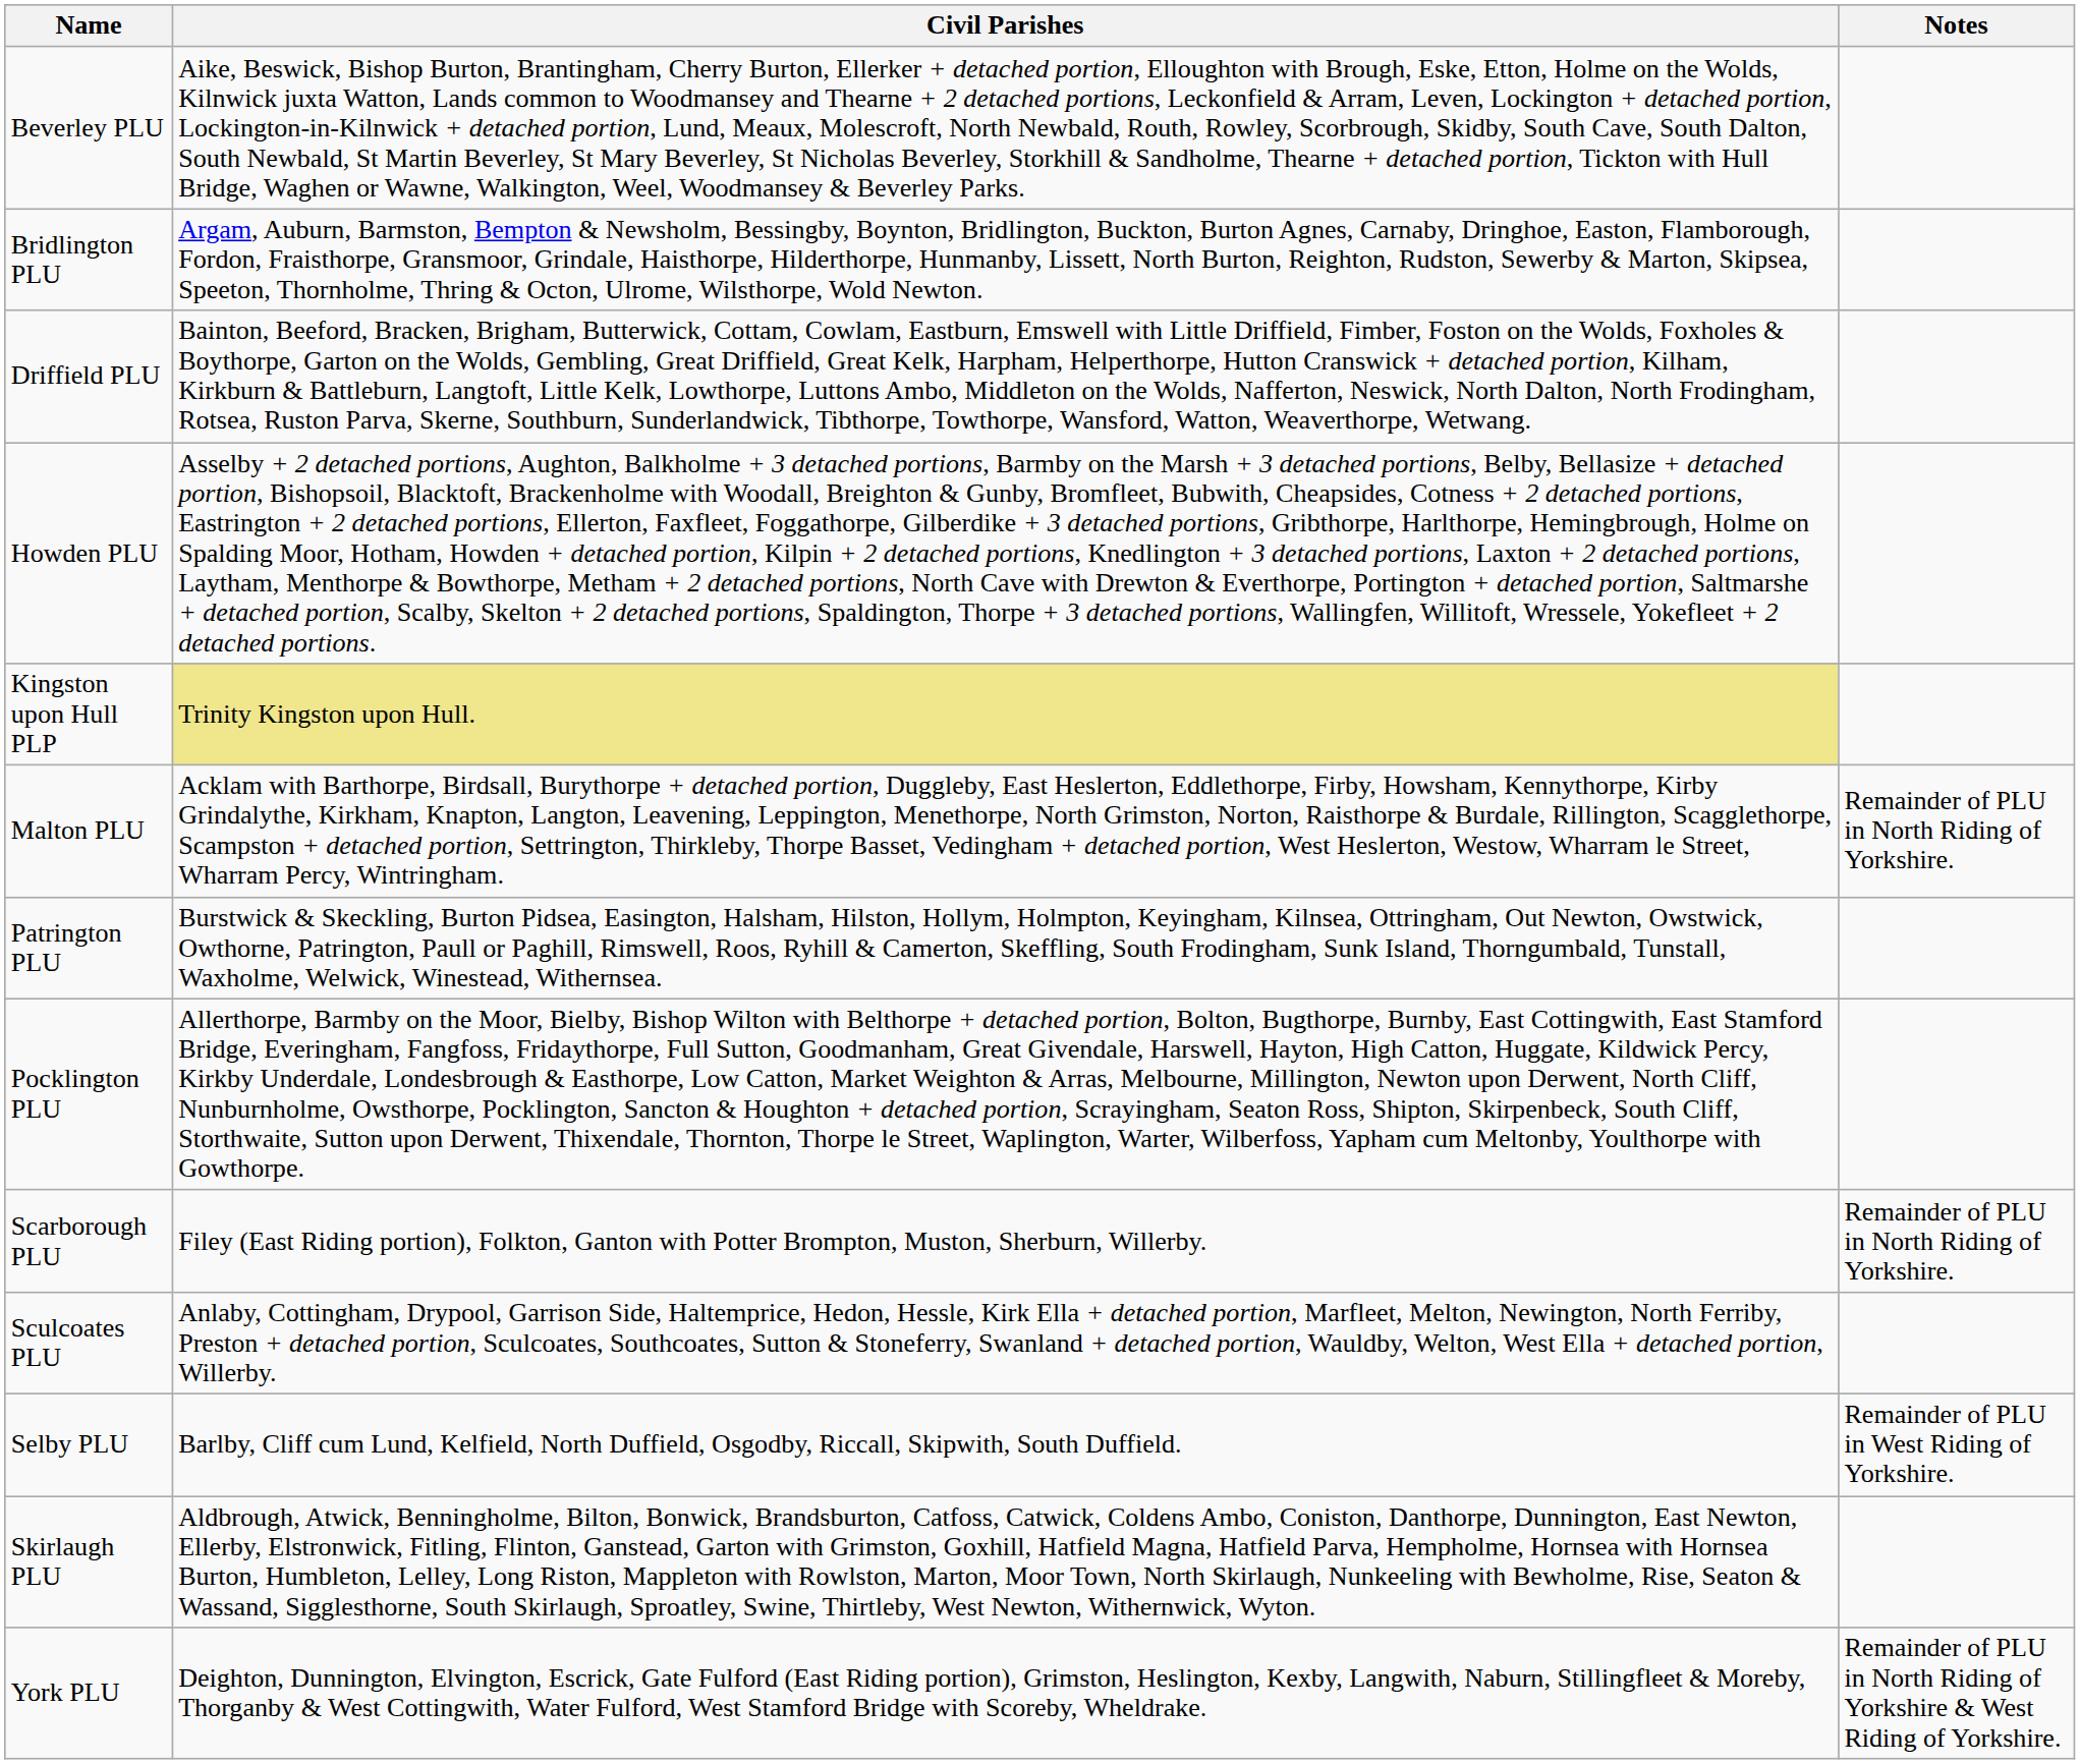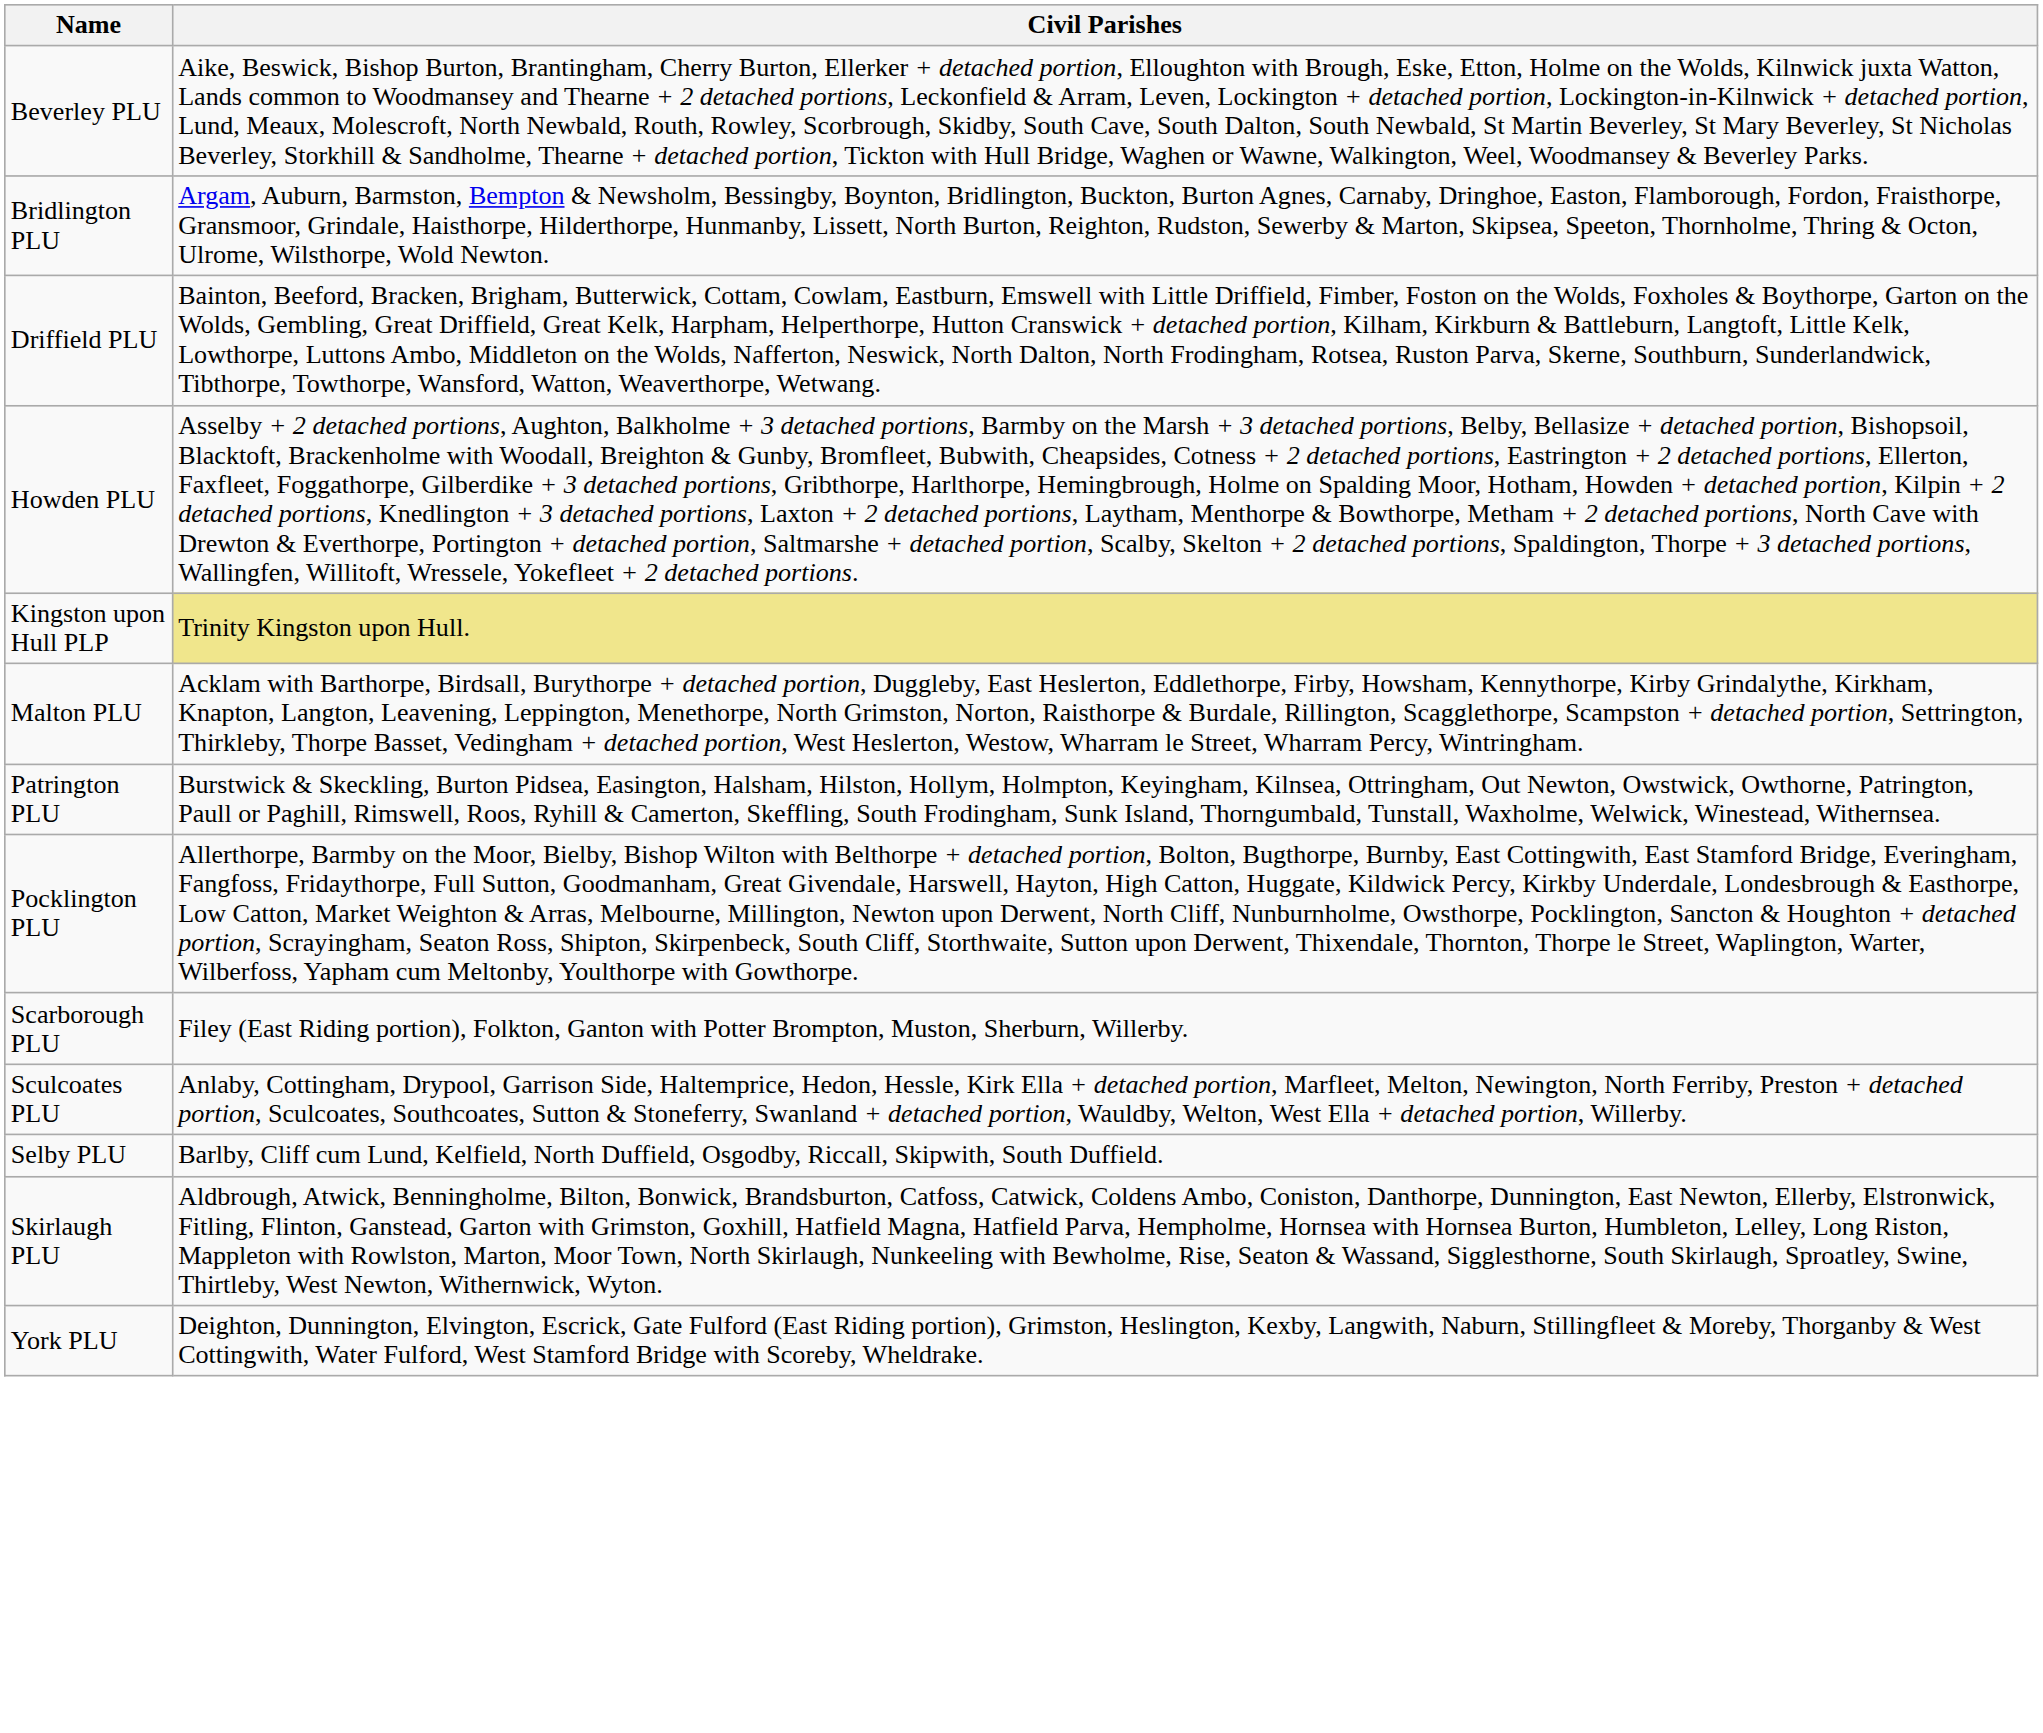 <table class="wikitable">
 <tr>
 <th>Name</th>
 <th>Civil Parishes</th>
-<th>Notes</th>
 </tr>
 <tr>
 <td>Beverley PLU</td>
 <td>Aike, Beswick, Bishop Burton, Brantingham, Cherry Burton, Ellerker <em>+ detached portion</em>, Elloughton with Brough, Eske, Etton, Holme on the Wolds, Kilnwick juxta Watton, Lands common to Woodmansey and Thearne <em>+ 2 detached portions</em>, Leckonfield & Arram, Leven, Lockington <em>+ detached portion</em>, Lockington-in-Kilnwick <em>+ detached portion</em>, Lund, Meaux, Molescroft, North Newbald, Routh, Rowley, Scorbrough, Skidby, South Cave, South Dalton, South Newbald, St Martin Beverley, St Mary Beverley, St Nicholas Beverley, Storkhill & Sandholme, Thearne <em>+ detached portion</em>, Tickton with Hull Bridge, Waghen or Wawne, Walkington, Weel, Woodmansey & Beverley Parks.</td>
-<td></td>
 </tr>
 <tr>
 <td>Bridlington PLU</td>
 <td><a href='#'>Argam</a>, Auburn, Barmston, <a href='#'>Bempton</a> & Newsholm, Bessingby, Boynton, Bridlington, Buckton, Burton Agnes, Carnaby, Dringhoe, Easton, Flamborough, Fordon, Fraisthorpe, Gransmoor, Grindale, Haisthorpe, Hilderthorpe, Hunmanby, Lissett, North Burton, Reighton, Rudston, Sewerby & Marton, Skipsea, Speeton, Thornholme, Thring & Octon, Ulrome, Wilsthorpe, Wold Newton.</td>
-<td></td>
 </tr>
 <tr>
 <td>Driffield PLU</td>
 <td>Bainton, Beeford, Bracken, Brigham, Butterwick, Cottam, Cowlam, Eastburn, Emswell with Little Driffield, Fimber, Foston on the Wolds, Foxholes & Boythorpe, Garton on the Wolds, Gembling, Great Driffield, Great Kelk, Harpham, Helperthorpe, Hutton Cranswick <em>+ detached portion</em>, Kilham, Kirkburn & Battleburn, Langtoft, Little Kelk, Lowthorpe, Luttons Ambo, Middleton on the Wolds, Nafferton, Neswick, North Dalton, North Frodingham, Rotsea, Ruston Parva, Skerne, Southburn, Sunderlandwick, Tibthorpe, Towthorpe, Wansford, Watton, Weaverthorpe, Wetwang.</td>
-<td></td>
 </tr>
 <tr>
 <td>Howden PLU</td>
 <td>Asselby <em>+ 2 detached portions</em>, Aughton, Balkholme <em>+ 3 detached portions</em>, Barmby on the Marsh <em>+ 3 detached portions</em>, Belby, Bellasize <em>+ detached portion</em>, Bishopsoil, Blacktoft, Brackenholme with Woodall, Breighton & Gunby, Bromfleet, Bubwith, Cheapsides, Cotness <em>+ 2 detached portions</em>, Eastrington <em>+ 2 detached portions</em>, Ellerton, Faxfleet, Foggathorpe, Gilberdike <em>+ 3 detached portions</em>, Gribthorpe, Harlthorpe, Hemingbrough, Holme on Spalding Moor, Hotham, Howden <em>+ detached portion</em>, Kilpin <em>+ 2 detached portions</em>, Knedlington <em>+ 3 detached portions</em>, Laxton <em>+ 2 detached portions</em>, Laytham, Menthorpe & Bowthorpe, Metham <em>+ 2 detached portions</em>, North Cave with Drewton & Everthorpe, Portington <em>+ detached portion</em>, Saltmarshe <em>+ detached portion</em>, Scalby, Skelton <em>+ 2 detached portions</em>, Spaldington, Thorpe <em>+ 3 detached portions</em>, Wallingfen, Willitoft, Wressele, Yokefleet <em>+ 2 detached portions</em>.</td>
-<td></td>
 </tr>
 <tr>
 <td>Kingston upon Hull PLP</td>
 <td style="background: khaki;">Trinity Kingston upon Hull.</td>
-<td></td>
 </tr>
 <tr>
 <td>Malton PLU</td>
 <td>Acklam with Barthorpe, Birdsall, Burythorpe <em>+ detached portion</em>, Duggleby, East Heslerton, Eddlethorpe, Firby, Howsham, Kennythorpe, Kirby Grindalythe, Kirkham, Knapton, Langton, Leavening, Leppington, Menethorpe, North Grimston, Norton, Raisthorpe & Burdale, Rillington, Scagglethorpe, Scampston <em>+ detached portion</em>, Settrington, Thirkleby, Thorpe Basset, Vedingham <em>+ detached portion</em>, West Heslerton, Westow, Wharram le Street, Wharram Percy, Wintringham.</td>
-<td>Remainder of PLU in North Riding of Yorkshire.</td>
 </tr>
 <tr>
 <td>Patrington PLU</td>
 <td>Burstwick & Skeckling, Burton Pidsea, Easington, Halsham, Hilston, Hollym, Holmpton, Keyingham, Kilnsea, Ottringham, Out Newton, Owstwick, Owthorne, Patrington, Paull or Paghill, Rimswell, Roos, Ryhill & Camerton, Skeffling, South Frodingham, Sunk Island, Thorngumbald, Tunstall, Waxholme, Welwick, Winestead, Withernsea.</td>
-<td></td>
 </tr>
 <tr>
 <td>Pocklington PLU</td>
 <td>Allerthorpe, Barmby on the Moor, Bielby, Bishop Wilton with Belthorpe <em>+ detached portion</em>, Bolton, Bugthorpe, Burnby, East Cottingwith, East Stamford Bridge, Everingham, Fangfoss, Fridaythorpe, Full Sutton, Goodmanham, Great Givendale, Harswell, Hayton, High Catton, Huggate, Kildwick Percy, Kirkby Underdale, Londesbrough & Easthorpe, Low Catton, Market Weighton & Arras, Melbourne, Millington, Newton upon Derwent, North Cliff, Nunburnholme, Owsthorpe, Pocklington, Sancton & Houghton <em>+ detached portion</em>, Scrayingham, Seaton Ross, Shipton, Skirpenbeck, South Cliff, Storthwaite, Sutton upon Derwent, Thixendale, Thornton, Thorpe le Street, Waplington, Warter, Wilberfoss, Yapham cum Meltonby, Youlthorpe with Gowthorpe.</td>
-<td></td>
 </tr>
 <tr>
 <td>Scarborough PLU</td>
 <td>Filey (East Riding portion), Folkton, Ganton with Potter Brompton, Muston, Sherburn, Willerby.</td>
-<td>Remainder of PLU in North Riding of Yorkshire.</td>
 </tr>
 <tr>
 <td>Sculcoates PLU</td>
 <td>Anlaby, Cottingham, Drypool, Garrison Side, Haltemprice, Hedon, Hessle, Kirk Ella <em>+ detached portion</em>, Marfleet, Melton, Newington, North Ferriby, Preston <em>+ detached portion</em>, Sculcoates, Southcoates, Sutton & Stoneferry, Swanland <em>+ detached portion</em>, Wauldby, Welton, West Ella <em>+ detached portion</em>, Willerby.</td>
-<td></td>
 </tr>
 <tr>
 <td>Selby PLU</td>
 <td>Barlby, Cliff cum Lund, Kelfield, North Duffield, Osgodby, Riccall, Skipwith, South Duffield.</td>
-<td>Remainder of PLU in West Riding of Yorkshire.</td>
 </tr>
 <tr>
 <td>Skirlaugh PLU</td>
 <td>Aldbrough, Atwick, Benningholme, Bilton, Bonwick, Brandsburton, Catfoss, Catwick, Coldens Ambo, Coniston, Danthorpe, Dunnington, East Newton, Ellerby, Elstronwick, Fitling, Flinton, Ganstead, Garton with Grimston, Goxhill, Hatfield Magna, Hatfield Parva, Hempholme, Hornsea with Hornsea Burton, Humbleton, Lelley, Long Riston, Mappleton with Rowlston, Marton, Moor Town, North Skirlaugh, Nunkeeling with Bewholme, Rise, Seaton & Wassand, Sigglesthorne, South Skirlaugh, Sproatley, Swine, Thirtleby, West Newton, Withernwick, Wyton.</td>
-<td></td>
 </tr>
 <tr>
 <td>York PLU</td>
 <td>Deighton, Dunnington, Elvington, Escrick, Gate Fulford (East Riding portion), Grimston, Heslington, Kexby, Langwith, Naburn, Stillingfleet & Moreby, Thorganby & West Cottingwith, Water Fulford, West Stamford Bridge with Scoreby, Wheldrake.</td>
-<td>Remainder of PLU in North Riding of Yorkshire & West Riding of Yorkshire.</td>
 </tr>
 </table>
